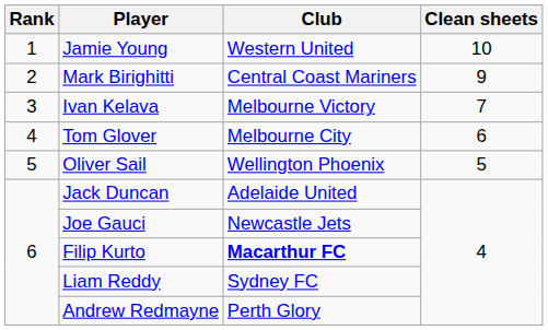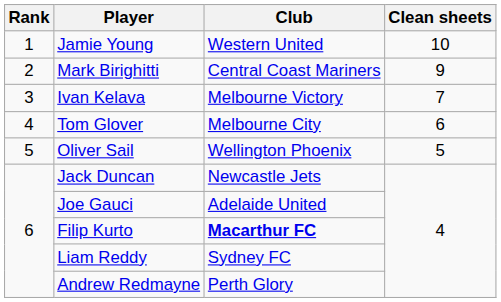 <table class="wikitable sortable" style="text-align:center;">
 <tr>
 <th>Rank</th>
 <th>Player</th>
 <th>Club</th>
 <th>Clean sheets</th>
 </tr>
 <tr>
 <td rowspan=1>1</td>
 <td align=left> <a href='#'>Jamie Young</a></td>
 <td align=left><a href='#'>Western United</a></td>
 <td rowspan=1>10</td>
 </tr>
 <tr>
 <td rowspan=1>2</td>
 <td align=left> <a href='#'>Mark Birighitti</a></td>
 <td align=left><a href='#'>Central Coast Mariners</a></td>
 <td rowspan=1>9</td>
 </tr>
 <tr>
 <td rowspan=1>3</td>
 <td align=left> <a href='#'>Ivan Kelava</a></td>
 <td align=left><a href='#'>Melbourne Victory</a></td>
 <td rowspan=1>7</td>
 </tr>
 <tr>
 <td rowspan=1>4</td>
 <td align=left> <a href='#'>Tom Glover</a></td>
 <td align=left><a href='#'>Melbourne City</a></td>
 <td rowspan=1>6</td>
 </tr>
 <tr>
 <td rowspan=1>5</td>
 <td align=left> <a href='#'>Oliver Sail</a></td>
 <td align=left><a href='#'>Wellington Phoenix</a></td>
 <td rowspan=1>5</td>
 </tr>
 <tr>
 <td rowspan=5>6</td>
 <td align=left> <a href='#'>Jack Duncan</a></td>
-<td align=left><a href='#'>Adelaide United</a></td>
+<td align=left><a href='#'>Newcastle Jets</a></td>
 <td rowspan=5>4</td>
 </tr>
 <tr>
 <td align=left> <a href='#'>Joe Gauci</a></td>
-<td align=left><a href='#'>Newcastle Jets</a></td>
+<td align=left><a href='#'>Adelaide United</a></td>
 </tr>
 <tr>
 <td align=left> <a href='#'>Filip Kurto</a></td>
 <td align=left><strong><a href='#'>Macarthur FC</a></strong></td>
 </tr>
 <tr>
 <td align=left> <a href='#'>Liam Reddy</a></td>
 <td align=left><a href='#'>Sydney FC</a><br></td>
 </tr>
 <tr>
 <td align=left> <a href='#'>Andrew Redmayne</a></td>
 <td align=left><a href='#'>Perth Glory</a></td>
 </tr>
 </table>
